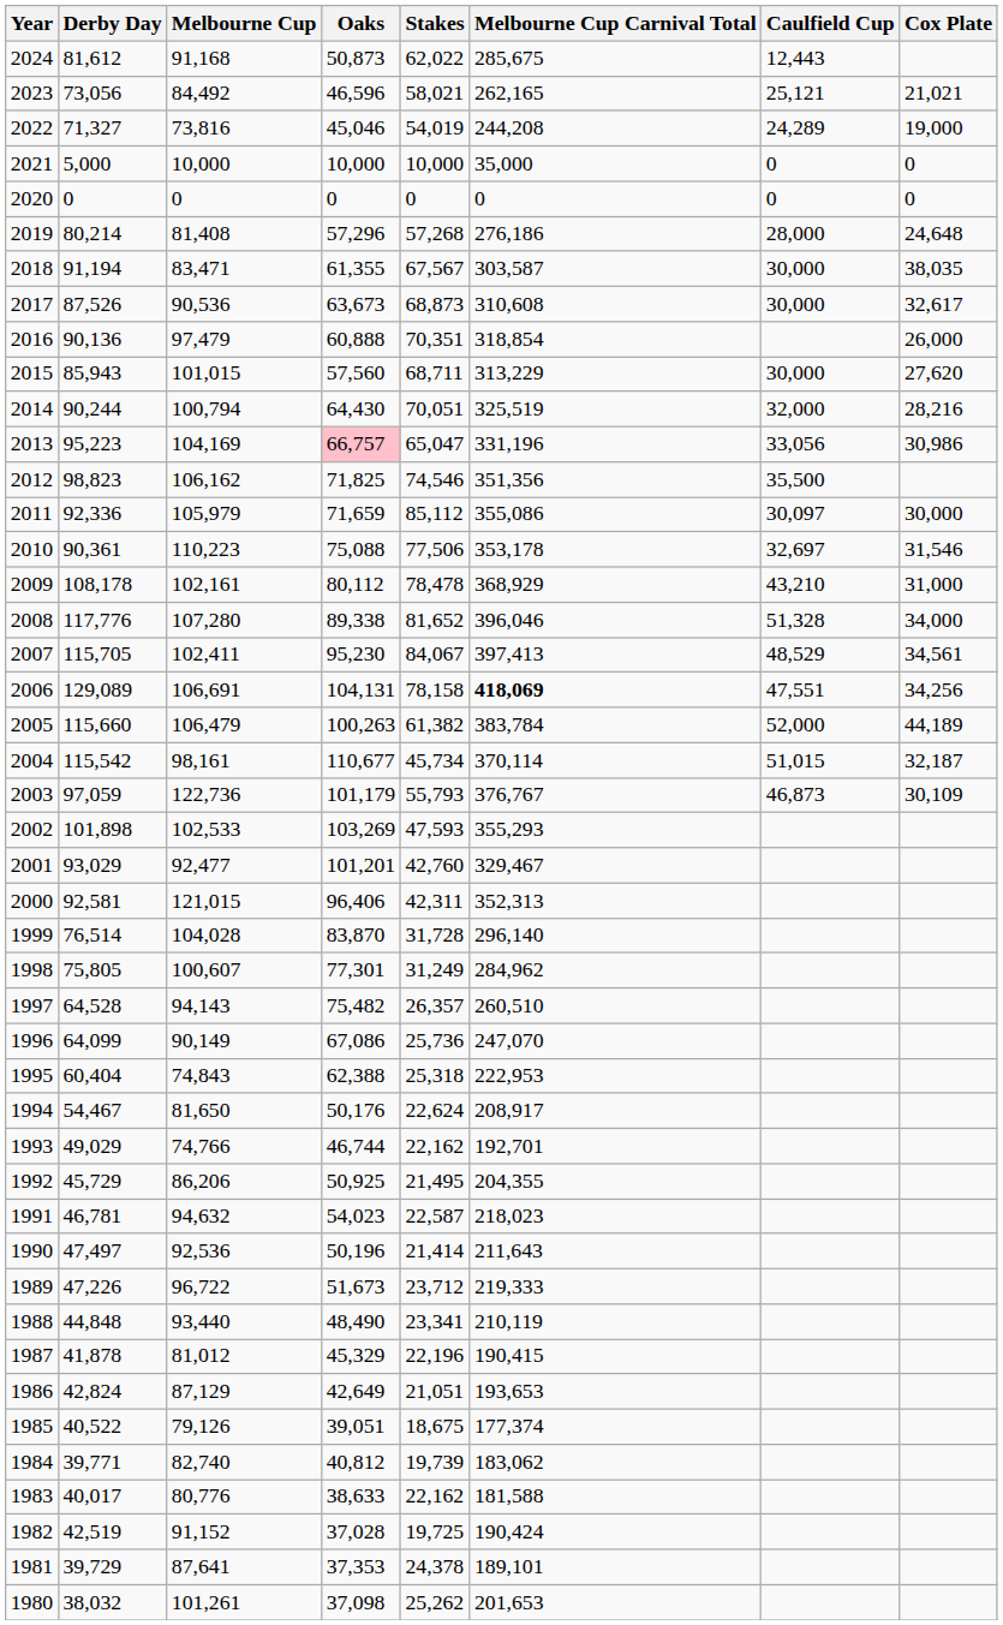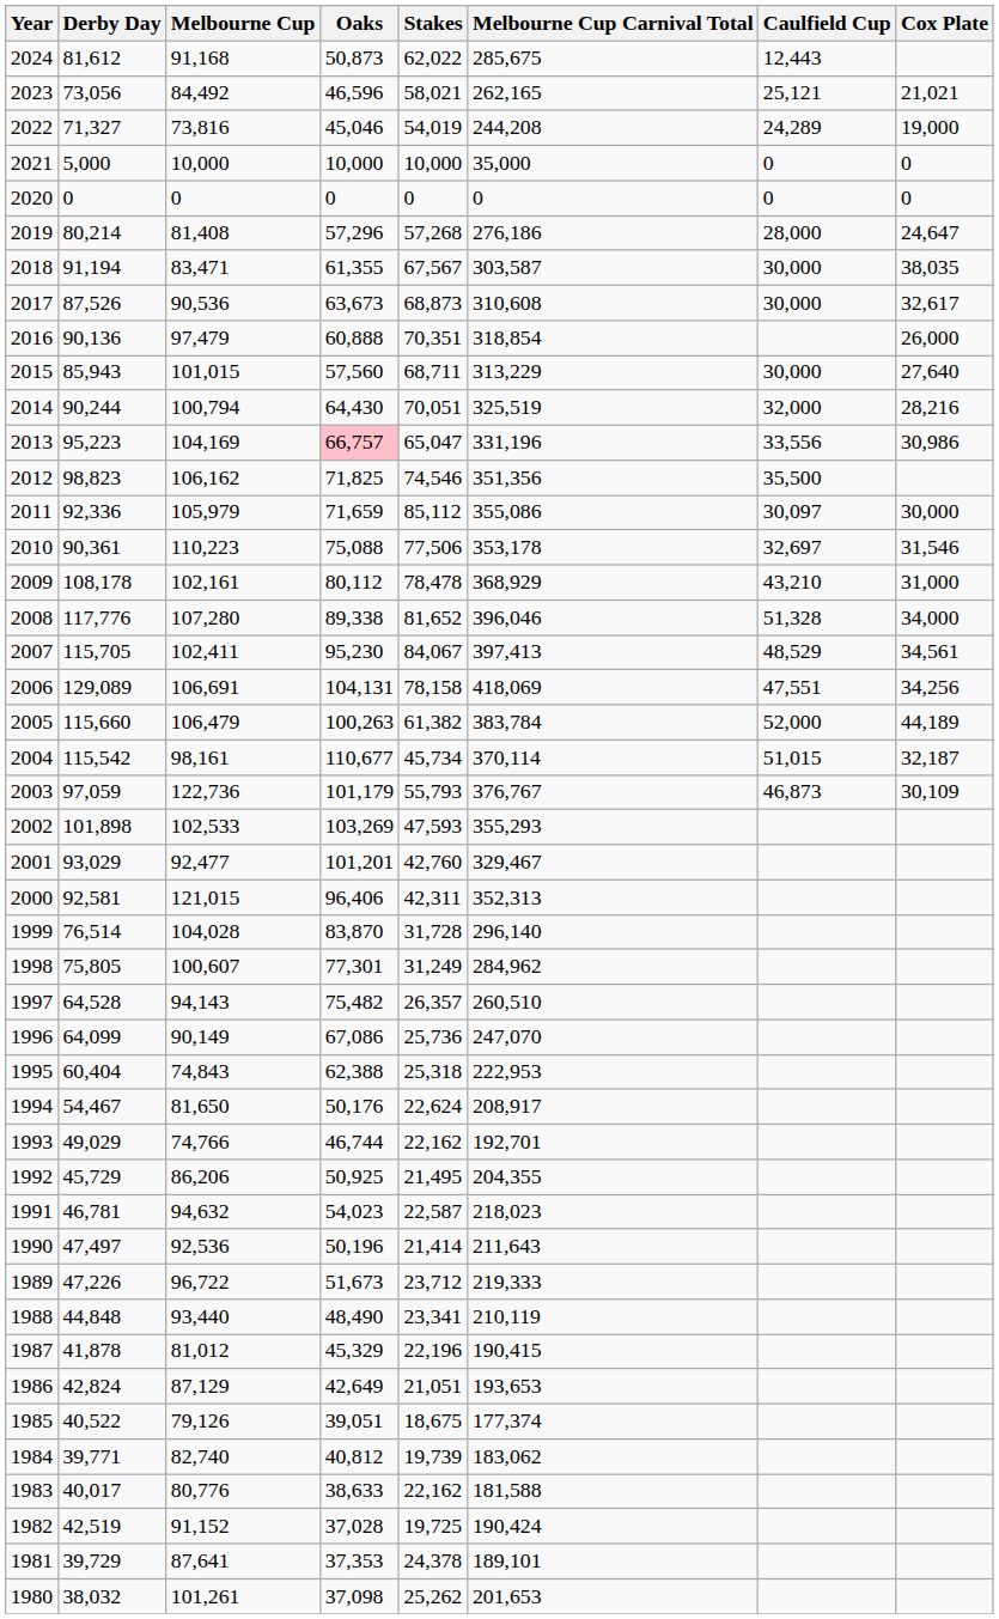 <table class="wikitable sortable" style="font-size:90%;">
 <tr>
 <th>Year</th>
 <th>Derby Day</th>
 <th>Melbourne Cup</th>
 <th>Oaks</th>
 <th>Stakes</th>
 <th>Melbourne Cup Carnival Total</th>
 <th>Caulfield Cup</th>
 <th>Cox Plate</th>
 </tr>
 <tr valign=top>
 <td>2024</td>
 <td>81,612</td>
 <td>91,168</td>
 <td>50,873</td>
 <td>62,022</td>
 <td>285,675</td>
 <td>12,443</td>
 <td></td>
 </tr>
 <tr>
 <td>2023</td>
 <td>73,056</td>
 <td>84,492</td>
 <td>46,596</td>
 <td>58,021</td>
 <td>262,165</td>
 <td>25,121</td>
 <td>21,021</td>
 </tr>
 <tr>
 <td>2022</td>
 <td>71,327</td>
 <td>73,816</td>
 <td>45,046</td>
 <td>54,019</td>
 <td>244,208</td>
 <td>24,289</td>
 <td>19,000</td>
 </tr>
 <tr>
 <td>2021</td>
 <td>5,000</td>
 <td>10,000</td>
 <td>10,000</td>
 <td>10,000</td>
 <td>35,000</td>
 <td>0</td>
 <td>0</td>
 </tr>
 <tr>
 <td>2020</td>
 <td>0</td>
 <td>0</td>
 <td>0</td>
 <td>0</td>
 <td>0</td>
 <td>0</td>
 <td>0</td>
 </tr>
 <tr>
 <td>2019</td>
 <td>80,214</td>
 <td>81,408</td>
 <td>57,296</td>
 <td>57,268</td>
 <td>276,186</td>
 <td>28,000</td>
-<td>24,648</td>
+<td>24,647</td>
 </tr>
 <tr>
 <td>2018</td>
 <td>91,194</td>
 <td>83,471</td>
 <td>61,355</td>
 <td>67,567</td>
 <td>303,587</td>
 <td>30,000</td>
 <td>38,035</td>
 </tr>
 <tr>
 <td>2017</td>
 <td>87,526</td>
 <td>90,536</td>
 <td>63,673</td>
 <td>68,873</td>
 <td>310,608</td>
 <td>30,000</td>
 <td>32,617</td>
 </tr>
 <tr>
 <td>2016</td>
 <td>90,136</td>
 <td>97,479</td>
 <td>60,888</td>
 <td>70,351</td>
 <td>318,854</td>
 <td></td>
 <td>26,000</td>
 </tr>
 <tr>
 <td>2015</td>
 <td>85,943</td>
 <td>101,015</td>
 <td>57,560</td>
 <td>68,711</td>
 <td>313,229</td>
 <td>30,000</td>
-<td>27,620</td>
+<td>27,640</td>
 </tr>
 <tr>
 <td>2014</td>
 <td>90,244</td>
 <td>100,794</td>
 <td>64,430</td>
 <td>70,051</td>
 <td>325,519</td>
 <td>32,000</td>
 <td>28,216</td>
 </tr>
 <tr>
 <td>2013</td>
 <td>95,223</td>
 <td>104,169</td>
 <td style="background: pink;">66,757</td>
 <td>65,047</td>
 <td>331,196</td>
-<td>33,056</td>
+<td>33,556</td>
 <td>30,986</td>
 </tr>
 <tr>
 <td>2012</td>
 <td>98,823</td>
 <td>106,162</td>
 <td>71,825</td>
 <td>74,546</td>
 <td>351,356</td>
 <td>35,500</td>
 <td></td>
 </tr>
 <tr>
 <td>2011</td>
 <td>92,336</td>
 <td>105,979</td>
 <td>71,659</td>
 <td>85,112</td>
 <td>355,086</td>
 <td>30,097</td>
 <td>30,000</td>
 </tr>
 <tr>
 <td>2010</td>
 <td>90,361</td>
 <td>110,223</td>
 <td>75,088</td>
 <td>77,506</td>
 <td>353,178</td>
 <td>32,697</td>
 <td>31,546</td>
 </tr>
 <tr>
 <td>2009</td>
 <td>108,178</td>
 <td>102,161</td>
 <td>80,112</td>
 <td>78,478</td>
 <td>368,929</td>
 <td>43,210</td>
 <td>31,000</td>
 </tr>
 <tr>
 <td>2008</td>
 <td>117,776</td>
 <td>107,280</td>
 <td>89,338</td>
 <td>81,652</td>
 <td>396,046</td>
 <td>51,328</td>
 <td>34,000</td>
 </tr>
 <tr>
 <td>2007</td>
 <td>115,705</td>
 <td>102,411</td>
 <td>95,230</td>
 <td>84,067</td>
 <td>397,413</td>
 <td>48,529</td>
 <td>34,561</td>
 </tr>
 <tr>
 <td>2006</td>
 <td>129,089</td>
 <td>106,691</td>
 <td>104,131</td>
 <td>78,158</td>
-<td><strong>418,069</strong></td>
+<td>418,069</td>
 <td>47,551</td>
 <td>34,256</td>
 </tr>
 <tr>
 <td>2005</td>
 <td>115,660</td>
 <td>106,479</td>
 <td>100,263</td>
 <td>61,382</td>
 <td>383,784</td>
 <td>52,000</td>
 <td>44,189</td>
 </tr>
 <tr>
 <td>2004</td>
 <td>115,542</td>
 <td>98,161</td>
 <td>110,677</td>
 <td>45,734</td>
 <td>370,114</td>
 <td>51,015</td>
 <td>32,187</td>
 </tr>
 <tr>
 <td>2003</td>
 <td>97,059</td>
 <td>122,736</td>
 <td>101,179</td>
 <td>55,793</td>
 <td>376,767</td>
 <td>46,873</td>
 <td>30,109</td>
 </tr>
 <tr>
 <td>2002</td>
 <td>101,898</td>
 <td>102,533</td>
 <td>103,269</td>
 <td>47,593</td>
 <td>355,293</td>
 <td></td>
 <td></td>
 </tr>
 <tr>
 <td>2001</td>
 <td>93,029</td>
 <td>92,477</td>
 <td>101,201</td>
 <td>42,760</td>
 <td>329,467</td>
 <td></td>
 <td></td>
 </tr>
 <tr>
 <td>2000</td>
 <td>92,581</td>
 <td>121,015</td>
 <td>96,406</td>
 <td>42,311</td>
 <td>352,313</td>
 <td></td>
 <td></td>
 </tr>
 <tr>
 <td>1999</td>
 <td>76,514</td>
 <td>104,028</td>
 <td>83,870</td>
 <td>31,728</td>
 <td>296,140</td>
 <td></td>
 <td></td>
 </tr>
 <tr>
 <td>1998</td>
 <td>75,805</td>
 <td>100,607</td>
 <td>77,301</td>
 <td>31,249</td>
 <td>284,962</td>
 <td></td>
 <td></td>
 </tr>
 <tr>
 <td>1997</td>
 <td>64,528</td>
 <td>94,143</td>
 <td>75,482</td>
 <td>26,357</td>
 <td>260,510</td>
 <td></td>
 <td></td>
 </tr>
 <tr>
 <td>1996</td>
 <td>64,099</td>
 <td>90,149</td>
 <td>67,086</td>
 <td>25,736</td>
 <td>247,070</td>
 <td></td>
 <td></td>
 </tr>
 <tr>
 <td>1995</td>
 <td>60,404</td>
 <td>74,843</td>
 <td>62,388</td>
 <td>25,318</td>
 <td>222,953</td>
 <td></td>
 <td></td>
 </tr>
 <tr>
 <td>1994</td>
 <td>54,467</td>
 <td>81,650</td>
 <td>50,176</td>
 <td>22,624</td>
 <td>208,917</td>
 <td></td>
 <td></td>
 </tr>
 <tr>
 <td>1993</td>
 <td>49,029</td>
 <td>74,766</td>
 <td>46,744</td>
 <td>22,162</td>
 <td>192,701</td>
 <td></td>
 <td></td>
 </tr>
 <tr>
 <td>1992</td>
 <td>45,729</td>
 <td>86,206</td>
 <td>50,925</td>
 <td>21,495</td>
 <td>204,355</td>
 <td></td>
 <td></td>
 </tr>
 <tr>
 <td>1991</td>
 <td>46,781</td>
 <td>94,632</td>
 <td>54,023</td>
 <td>22,587</td>
 <td>218,023</td>
 <td></td>
 <td></td>
 </tr>
 <tr>
 <td>1990</td>
 <td>47,497</td>
 <td>92,536</td>
 <td>50,196</td>
 <td>21,414</td>
 <td>211,643</td>
 <td></td>
 <td></td>
 </tr>
 <tr>
 <td>1989</td>
 <td>47,226</td>
 <td>96,722</td>
 <td>51,673</td>
 <td>23,712</td>
 <td>219,333</td>
 <td></td>
 <td></td>
 </tr>
 <tr>
 <td>1988</td>
 <td>44,848</td>
 <td>93,440</td>
 <td>48,490</td>
 <td>23,341</td>
 <td>210,119</td>
 <td></td>
 <td></td>
 </tr>
 <tr>
 <td>1987</td>
 <td>41,878</td>
 <td>81,012</td>
 <td>45,329</td>
 <td>22,196</td>
 <td>190,415</td>
 <td></td>
 <td></td>
 </tr>
 <tr>
 <td>1986</td>
 <td>42,824</td>
 <td>87,129</td>
 <td>42,649</td>
 <td>21,051</td>
 <td>193,653</td>
 <td></td>
 <td></td>
 </tr>
 <tr>
 <td>1985</td>
 <td>40,522</td>
 <td>79,126</td>
 <td>39,051</td>
 <td>18,675</td>
 <td>177,374</td>
 <td></td>
 <td></td>
 </tr>
 <tr>
 <td>1984</td>
 <td>39,771</td>
 <td>82,740</td>
 <td>40,812</td>
 <td>19,739</td>
 <td>183,062</td>
 <td></td>
 <td></td>
 </tr>
 <tr>
 <td>1983</td>
 <td>40,017</td>
 <td>80,776</td>
 <td>38,633</td>
 <td>22,162</td>
 <td>181,588</td>
 <td></td>
 <td></td>
 </tr>
 <tr>
 <td>1982</td>
 <td>42,519</td>
 <td>91,152</td>
 <td>37,028</td>
 <td>19,725</td>
 <td>190,424</td>
 <td></td>
 <td></td>
 </tr>
 <tr>
 <td>1981</td>
 <td>39,729</td>
 <td>87,641</td>
 <td>37,353</td>
 <td>24,378</td>
 <td>189,101</td>
 <td></td>
 <td></td>
 </tr>
 <tr>
 <td>1980</td>
 <td>38,032</td>
 <td>101,261</td>
 <td>37,098</td>
 <td>25,262</td>
 <td>201,653</td>
 <td></td>
 <td></td>
 </tr>
 </table>
